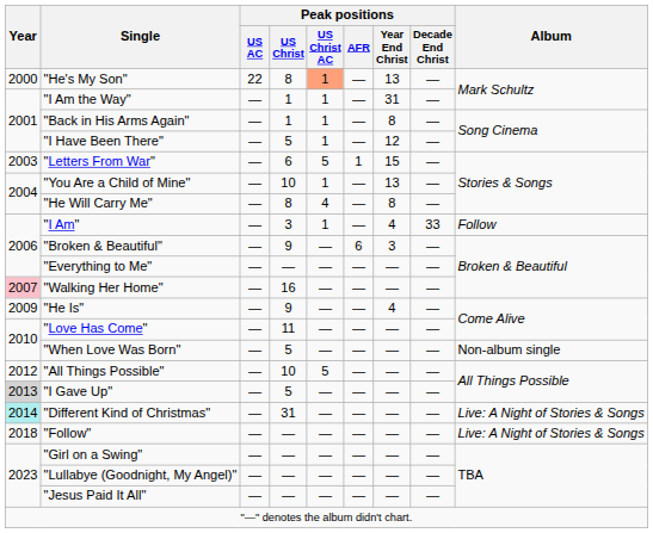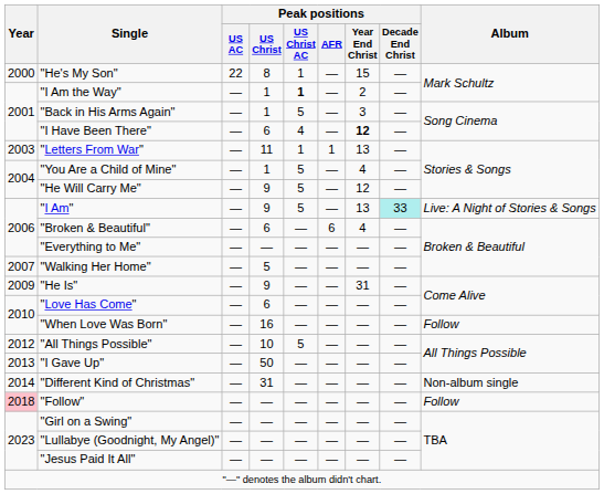 <table class="wikitable" style="text-align:center">
 <tr>
 <th rowspan="2">Year</th>
 <th rowspan="2">Single</th>
 <th colspan="6">Peak positions</th>
 <th rowspan="2">Album</th>
 </tr>
 <tr style="font-size:smaller;">
 <th style="width:30px;"><a href='#'>US<br>AC</a></th>
 <th style="width:30px;"><a href='#'>US<br>Christ</a></th>
 <th style="width:30px;"><a href='#'>US<br>Christ AC</a></th>
 <th style="width:30px;"><a href='#'>AFR</a></th>
 <th style="width:30px;">Year<br>End<br>Christ</th>
 <th style="width:30px;">Decade<br>End<br>Christ</th>
 </tr>
 <tr>
 <td>2000</td>
 <td style="text-align:left;">"He's My Son"</td>
 <td>22</td>
 <td>8</td>
-<td style="background: lightsalmon;">1</td>
+<td>1</td>
 <td>—</td>
-<td>13</td>
+<td>15</td>
 <td>—</td>
 <td style="text-align:left;" rowspan="2"><em>Mark Schultz</em></td>
 </tr>
 <tr>
 <td rowspan="3">2001</td>
 <td style="text-align:left;">"I Am the Way"</td>
 <td>—</td>
 <td>1</td>
-<td>1</td>
+<td><strong>1</strong></td>
 <td>—</td>
-<td>31</td>
+<td>2</td>
 <td>—</td>
 </tr>
 <tr>
 <td style="text-align:left;">"Back in His Arms Again"</td>
 <td>—</td>
 <td>1</td>
-<td>1</td>
+<td>5</td>
 <td>—</td>
-<td>8</td>
+<td>3</td>
 <td>—</td>
 <td style="text-align:left;" rowspan="2"><em>Song Cinema</em></td>
 </tr>
 <tr>
 <td style="text-align:left;">"I Have Been There"</td>
 <td>—</td>
-<td>5</td>
-<td>1</td>
+<td>6</td>
+<td>4</td>
 <td>—</td>
-<td>12</td>
+<td><strong>12</strong></td>
 <td>—</td>
 </tr>
 <tr>
 <td>2003</td>
 <td style="text-align:left;">"<a href='#'>Letters From War</a>"</td>
 <td>—</td>
-<td>6</td>
-<td>5</td>
+<td>11</td>
 <td>1</td>
-<td>15</td>
+<td>1</td>
+<td>13</td>
 <td>—</td>
 <td style="text-align:left;" rowspan="3"><em>Stories & Songs</em></td>
 </tr>
 <tr>
 <td rowspan="2">2004</td>
 <td style="text-align:left;">"You Are a Child of Mine"</td>
 <td>—</td>
-<td>10</td>
 <td>1</td>
+<td>5</td>
 <td>—</td>
-<td>13</td>
+<td>4</td>
 <td>—</td>
 </tr>
 <tr>
 <td style="text-align:left;">"He Will Carry Me"</td>
 <td>—</td>
-<td>8</td>
-<td>4</td>
+<td>9</td>
+<td>5</td>
 <td>—</td>
-<td>8</td>
+<td>12</td>
 <td>—</td>
 </tr>
 <tr>
 <td rowspan="3">2006</td>
 <td style="text-align:left;">"<a href='#'>I Am</a>"</td>
 <td>—</td>
-<td>3</td>
-<td>1</td>
+<td>9</td>
+<td>5</td>
 <td>—</td>
-<td>4</td>
-<td>33</td>
-<td style="text-align:left;" rowspan="1"><em>Follow</em></td>
+<td>13</td>
+<td style="background: paleturquoise;">33</td>
+<td style="text-align:left;"><em>Live: A Night of Stories & Songs</em></td>
 </tr>
 <tr>
 <td style="text-align:left;">"Broken & Beautiful"</td>
 <td>—</td>
-<td>9</td>
+<td>6</td>
 <td>—</td>
 <td>6</td>
-<td>3</td>
+<td>4</td>
 <td>—</td>
 <td style="text-align:left;" rowspan="3"><em>Broken & Beautiful</em></td>
 </tr>
 <tr>
 <td style="text-align:left;">"Everything to Me"</td>
 <td>—</td>
 <td>—</td>
 <td>—</td>
 <td>—</td>
 <td>—</td>
 <td>—</td>
 </tr>
 <tr>
-<td style="background: pink;">2007</td>
+<td>2007</td>
 <td style="text-align:left;">"Walking Her Home"</td>
 <td>—</td>
-<td>16</td>
+<td>5</td>
 <td>—</td>
 <td>—</td>
 <td>—</td>
 <td>—</td>
 </tr>
 <tr>
 <td>2009</td>
 <td style="text-align:left;">"He Is"</td>
 <td>—</td>
 <td>9</td>
 <td>—</td>
 <td>—</td>
-<td>4</td>
+<td>31</td>
 <td>—</td>
 <td style="text-align:left;" rowspan="2"><em>Come Alive</em></td>
 </tr>
 <tr>
 <td rowspan="2">2010</td>
 <td style="text-align:left;">"<a href='#'>Love Has Come</a>"</td>
 <td>—</td>
-<td>11</td>
+<td>6</td>
 <td>—</td>
 <td>—</td>
 <td>—</td>
 <td>—</td>
 </tr>
 <tr>
 <td style="text-align:left;">"When Love Was Born"</td>
 <td>—</td>
-<td>5</td>
+<td>16</td>
 <td>—</td>
 <td>—</td>
 <td>—</td>
 <td>—</td>
-<td style="text-align:left;">Non-album single</td>
+<td style="text-align:left;" rowspan="1"><em>Follow</em></td>
 </tr>
 <tr>
 <td>2012</td>
 <td style="text-align:left;">"All Things Possible"</td>
 <td>—</td>
 <td>10</td>
 <td>5</td>
 <td>—</td>
 <td>—</td>
 <td>—</td>
 <td style="text-align:left;" rowspan="2"><em>All Things Possible</em></td>
 </tr>
 <tr>
-<td style="background: lightgrey;">2013</td>
+<td>2013</td>
 <td style="text-align:left;">"I Gave Up"</td>
 <td>—</td>
-<td>5</td>
+<td>50</td>
 <td>—</td>
 <td>—</td>
 <td>—</td>
 <td>—</td>
 </tr>
 <tr>
-<td style="background: paleturquoise;">2014</td>
+<td>2014</td>
 <td style="text-align:left;">"Different Kind of Christmas"</td>
 <td>—</td>
 <td>31</td>
 <td>—</td>
 <td>—</td>
 <td>—</td>
 <td>—</td>
-<td style="text-align:left;"><em>Live: A Night of Stories & Songs</em></td>
+<td style="text-align:left;">Non-album single</td>
 </tr>
 <tr>
-<td>2018</td>
+<td style="background: pink;">2018</td>
 <td style="text-align:left;">"Follow"</td>
 <td>—</td>
 <td>—</td>
 <td>—</td>
 <td>—</td>
 <td>—</td>
 <td>—</td>
-<td style="text-align:left;"><em>Live: A Night of Stories & Songs</em></td>
+<td style="text-align:left;" rowspan="1"><em>Follow</em></td>
 </tr>
 <tr>
 <td rowspan="3">2023</td>
 <td style="text-align:left;">"Girl on a Swing"</td>
 <td>—</td>
 <td>—</td>
 <td>—</td>
 <td>—</td>
 <td>—</td>
 <td>—</td>
 <td style="text-align:left;" rowspan="3">TBA</td>
 </tr>
 <tr>
 <td style="text-align:left;">"Lullabye (Goodnight, My Angel)"</td>
 <td>—</td>
 <td>—</td>
 <td>—</td>
 <td>—</td>
 <td>—</td>
 <td>—</td>
 </tr>
 <tr>
 <td style="text-align:left;">"Jesus Paid It All"</td>
 <td>—</td>
 <td>—</td>
 <td>—</td>
 <td>—</td>
 <td>—</td>
 <td>—</td>
 </tr>
 <tr>
 <td style="text-align:center;" colspan="9"><small>"—" denotes the album didn't chart.</small></td>
 </tr>
 </table>
